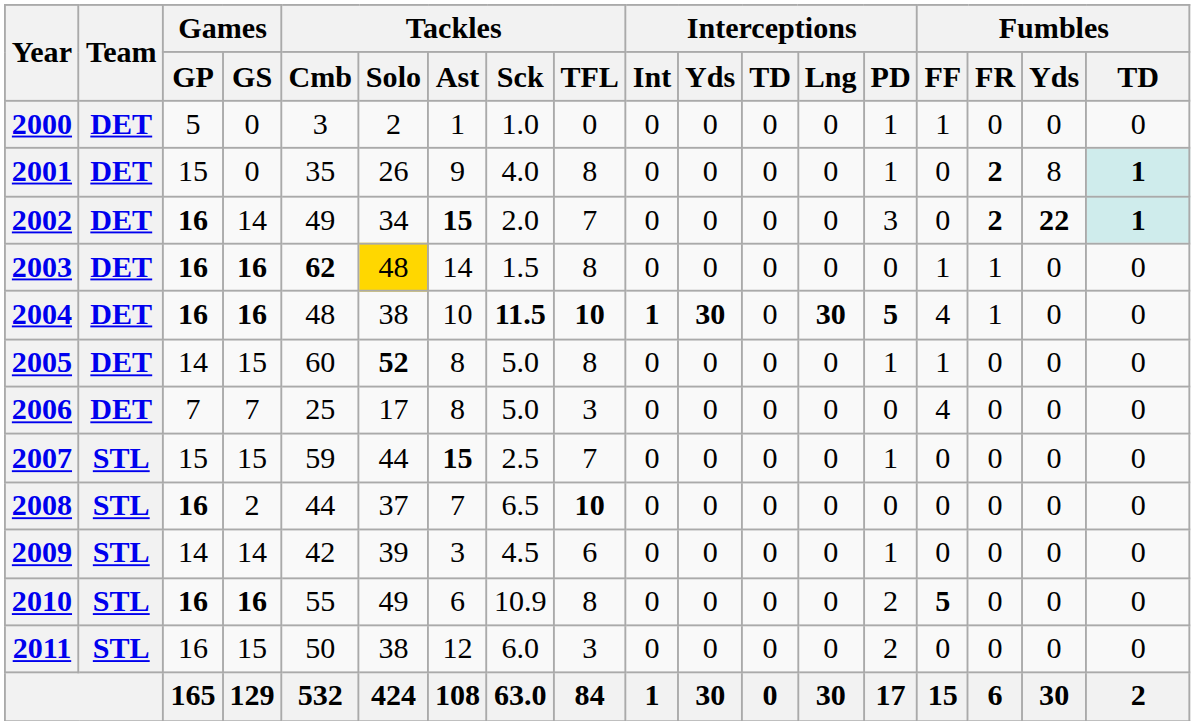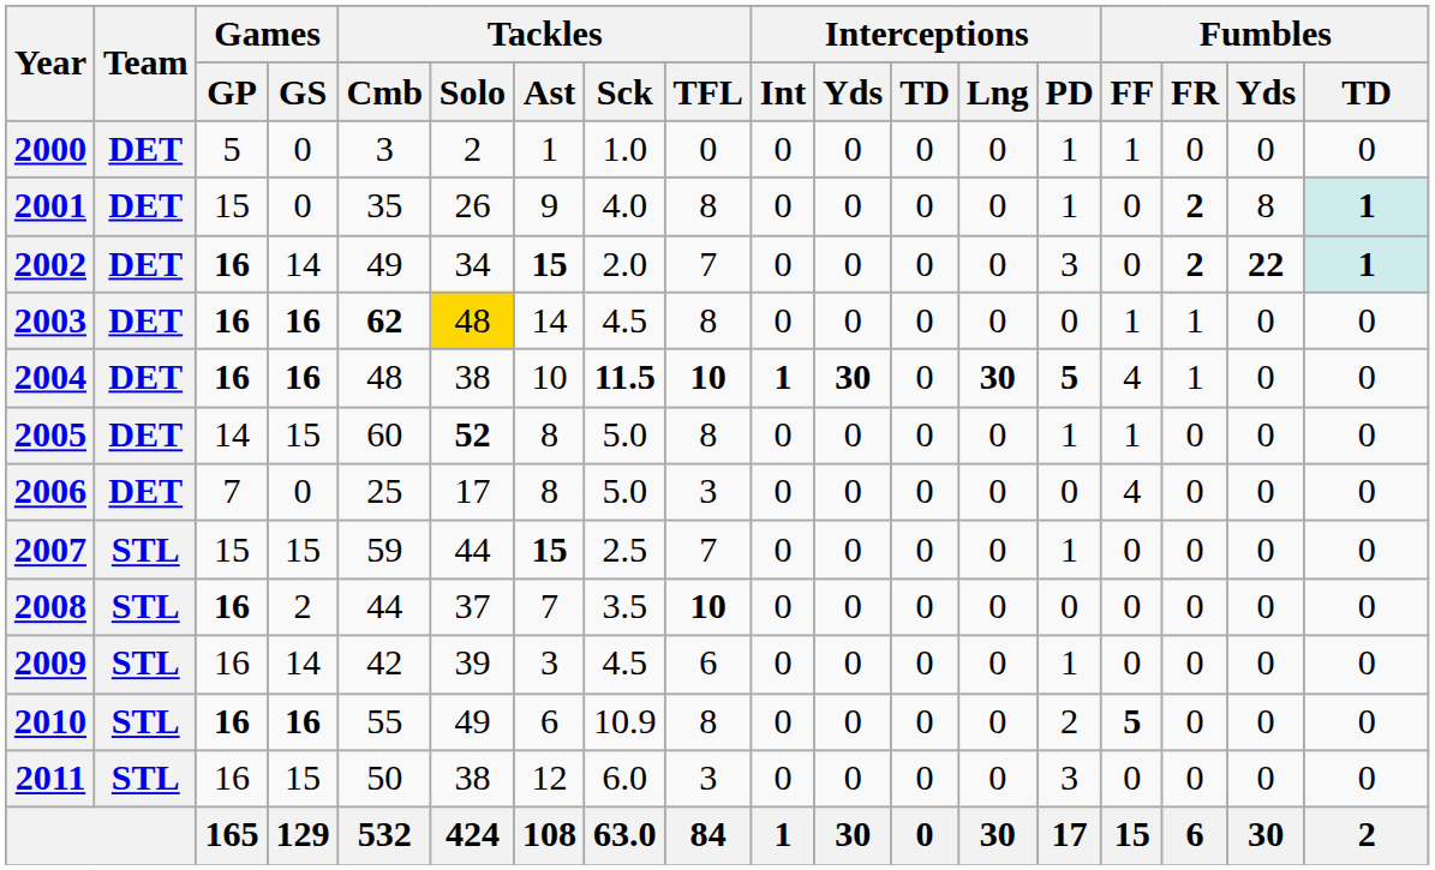 <table class="wikitable" style="text-align:center">
 <tr>
 <th rowspan="2">Year</th>
 <th rowspan="2">Team</th>
 <th colspan="2">Games</th>
 <th colspan="5">Tackles</th>
 <th colspan="5">Interceptions</th>
 <th colspan="4">Fumbles</th>
 </tr>
 <tr>
 <th>GP</th>
 <th>GS</th>
 <th>Cmb</th>
 <th>Solo</th>
 <th>Ast</th>
 <th>Sck</th>
 <th>TFL</th>
 <th>Int</th>
 <th>Yds</th>
 <th>TD</th>
 <th>Lng</th>
 <th>PD</th>
 <th>FF</th>
 <th>FR</th>
 <th>Yds</th>
 <th>TD</th>
 </tr>
 <tr>
 <th><a href='#'>2000</a></th>
 <th><a href='#'>DET</a></th>
 <td>5</td>
 <td>0</td>
 <td>3</td>
 <td>2</td>
 <td>1</td>
 <td>1.0</td>
 <td>0</td>
 <td>0</td>
 <td>0</td>
 <td>0</td>
 <td>0</td>
 <td>1</td>
 <td>1</td>
 <td>0</td>
 <td>0</td>
 <td>0</td>
 </tr>
 <tr>
 <th><a href='#'>2001</a></th>
 <th><a href='#'>DET</a></th>
 <td>15</td>
 <td>0</td>
 <td>35</td>
 <td>26</td>
 <td>9</td>
 <td>4.0</td>
 <td>8</td>
 <td>0</td>
 <td>0</td>
 <td>0</td>
 <td>0</td>
 <td>1</td>
 <td>0</td>
 <td><strong>2</strong></td>
 <td>8</td>
 <td style="background:#cfecec; width:3em;"><strong>1</strong></td>
 </tr>
 <tr>
 <th><a href='#'>2002</a></th>
 <th><a href='#'>DET</a></th>
 <td><strong>16</strong></td>
 <td>14</td>
 <td>49</td>
 <td>34</td>
 <td><strong>15</strong></td>
 <td>2.0</td>
 <td>7</td>
 <td>0</td>
 <td>0</td>
 <td>0</td>
 <td>0</td>
 <td>3</td>
 <td>0</td>
 <td><strong>2</strong></td>
 <td><strong>22</strong></td>
 <td style="background:#cfecec; width:3em;"><strong>1</strong></td>
 </tr>
 <tr>
 <th><a href='#'>2003</a></th>
 <th><a href='#'>DET</a></th>
 <td><strong>16</strong></td>
 <td><strong>16</strong></td>
 <td><strong>62</strong></td>
 <td style="background: gold;">48</td>
 <td>14</td>
-<td>1.5</td>
+<td>4.5</td>
 <td>8</td>
 <td>0</td>
 <td>0</td>
 <td>0</td>
 <td>0</td>
 <td>0</td>
 <td>1</td>
 <td>1</td>
 <td>0</td>
 <td>0</td>
 </tr>
 <tr>
 <th><a href='#'>2004</a></th>
 <th><a href='#'>DET</a></th>
 <td><strong>16</strong></td>
 <td><strong>16</strong></td>
 <td>48</td>
 <td>38</td>
 <td>10</td>
 <td><strong>11.5</strong></td>
 <td><strong>10</strong></td>
 <td><strong>1</strong></td>
 <td><strong>30</strong></td>
 <td>0</td>
 <td><strong>30</strong></td>
 <td><strong>5</strong></td>
 <td>4</td>
 <td>1</td>
 <td>0</td>
 <td>0</td>
 </tr>
 <tr>
 <th><a href='#'>2005</a></th>
 <th><a href='#'>DET</a></th>
 <td>14</td>
 <td>15</td>
 <td>60</td>
 <td><strong>52</strong></td>
 <td>8</td>
 <td>5.0</td>
 <td>8</td>
 <td>0</td>
 <td>0</td>
 <td>0</td>
 <td>0</td>
 <td>1</td>
 <td>1</td>
 <td>0</td>
 <td>0</td>
 <td>0</td>
 </tr>
 <tr>
 <th><a href='#'>2006</a></th>
 <th><a href='#'>DET</a></th>
 <td>7</td>
-<td>7</td>
+<td>0</td>
 <td>25</td>
 <td>17</td>
 <td>8</td>
 <td>5.0</td>
 <td>3</td>
 <td>0</td>
 <td>0</td>
 <td>0</td>
 <td>0</td>
 <td>0</td>
 <td>4</td>
 <td>0</td>
 <td>0</td>
 <td>0</td>
 </tr>
 <tr>
 <th><a href='#'>2007</a></th>
 <th><a href='#'>STL</a></th>
 <td>15</td>
 <td>15</td>
 <td>59</td>
 <td>44</td>
 <td><strong>15</strong></td>
 <td>2.5</td>
 <td>7</td>
 <td>0</td>
 <td>0</td>
 <td>0</td>
 <td>0</td>
 <td>1</td>
 <td>0</td>
 <td>0</td>
 <td>0</td>
 <td>0</td>
 </tr>
 <tr>
 <th><a href='#'>2008</a></th>
 <th><a href='#'>STL</a></th>
 <td><strong>16</strong></td>
 <td>2</td>
 <td>44</td>
 <td>37</td>
 <td>7</td>
-<td>6.5</td>
+<td>3.5</td>
 <td><strong>10</strong></td>
 <td>0</td>
 <td>0</td>
 <td>0</td>
 <td>0</td>
 <td>0</td>
 <td>0</td>
 <td>0</td>
 <td>0</td>
 <td>0</td>
 </tr>
 <tr>
 <th><a href='#'>2009</a></th>
 <th><a href='#'>STL</a></th>
-<td>14</td>
+<td>16</td>
 <td>14</td>
 <td>42</td>
 <td>39</td>
 <td>3</td>
 <td>4.5</td>
 <td>6</td>
 <td>0</td>
 <td>0</td>
 <td>0</td>
 <td>0</td>
 <td>1</td>
 <td>0</td>
 <td>0</td>
 <td>0</td>
 <td>0</td>
 </tr>
 <tr>
 <th><a href='#'>2010</a></th>
 <th><a href='#'>STL</a></th>
 <td><strong>16</strong></td>
 <td><strong>16</strong></td>
 <td>55</td>
 <td>49</td>
 <td>6</td>
 <td>10.9</td>
 <td>8</td>
 <td>0</td>
 <td>0</td>
 <td>0</td>
 <td>0</td>
 <td>2</td>
 <td><strong>5</strong></td>
 <td>0</td>
 <td>0</td>
 <td>0</td>
 </tr>
 <tr>
 <th><a href='#'>2011</a></th>
 <th><a href='#'>STL</a></th>
 <td>16</td>
 <td>15</td>
 <td>50</td>
 <td>38</td>
 <td>12</td>
 <td>6.0</td>
 <td>3</td>
 <td>0</td>
 <td>0</td>
 <td>0</td>
 <td>0</td>
-<td>2</td>
+<td>3</td>
 <td>0</td>
 <td>0</td>
 <td>0</td>
 <td>0</td>
 </tr>
 <tr>
 <th colspan="2"></th>
 <th>165</th>
 <th>129</th>
 <th>532</th>
 <th>424</th>
 <th>108</th>
 <th>63.0</th>
 <th>84</th>
 <th>1</th>
 <th>30</th>
 <th>0</th>
 <th>30</th>
 <th>17</th>
 <th>15</th>
 <th>6</th>
 <th>30</th>
 <th>2</th>
 </tr>
 </table>
